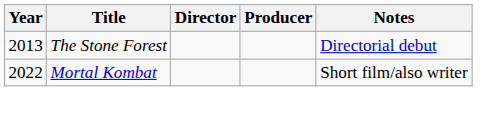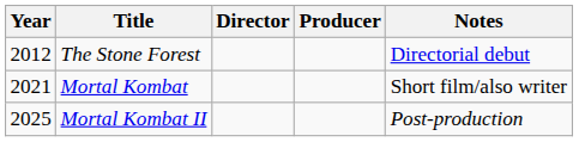 <table class="wikitable" ;>
 <tr>
 <th>Year</th>
 <th>Title</th>
 <th>Director</th>
 <th>Producer</th>
 <th>Notes</th>
 </tr>
 <tr>
-<td>2013</td>
+<td>2012</td>
 <td><em>The Stone Forest</em></td>
 <td></td>
 <td></td>
 <td><a href='#'>Directorial debut</a></td>
 </tr>
 <tr>
-<td>2022</td>
+<td>2021</td>
 <td><em><a href='#'>Mortal Kombat</a></em></td>
 <td></td>
 <td></td>
 <td>Short film/also writer</td>
 </tr>
+<tr>
+<td>2025</td>
+<td><em><a href='#'>Mortal Kombat II</a></em></td>
+<td></td>
+<td></td>
+<td><em>Post-production</em></td>
+</tr>
 </table>
